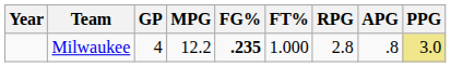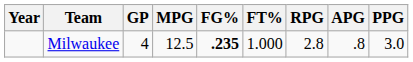 <table class="wikitable sortable" style="font-size:95%; text-align:right;">
 <tr>
 <th>Year</th>
 <th>Team</th>
 <th>GP</th>
 <th>MPG</th>
 <th>FG%</th>
 <th>FT%</th>
 <th>RPG</th>
 <th>APG</th>
 <th>PPG</th>
 </tr>
 <tr>
 <td style="text-align:left;"></td>
 <td style="text-align:left;"><a href='#'>Milwaukee</a></td>
 <td>4</td>
-<td>12.2</td>
+<td>12.5</td>
 <td><strong>.235</strong></td>
 <td>1.000</td>
 <td>2.8</td>
 <td>.8</td>
-<td style="background: khaki;">3.0</td>
+<td>3.0</td>
 </tr>
 </table>
